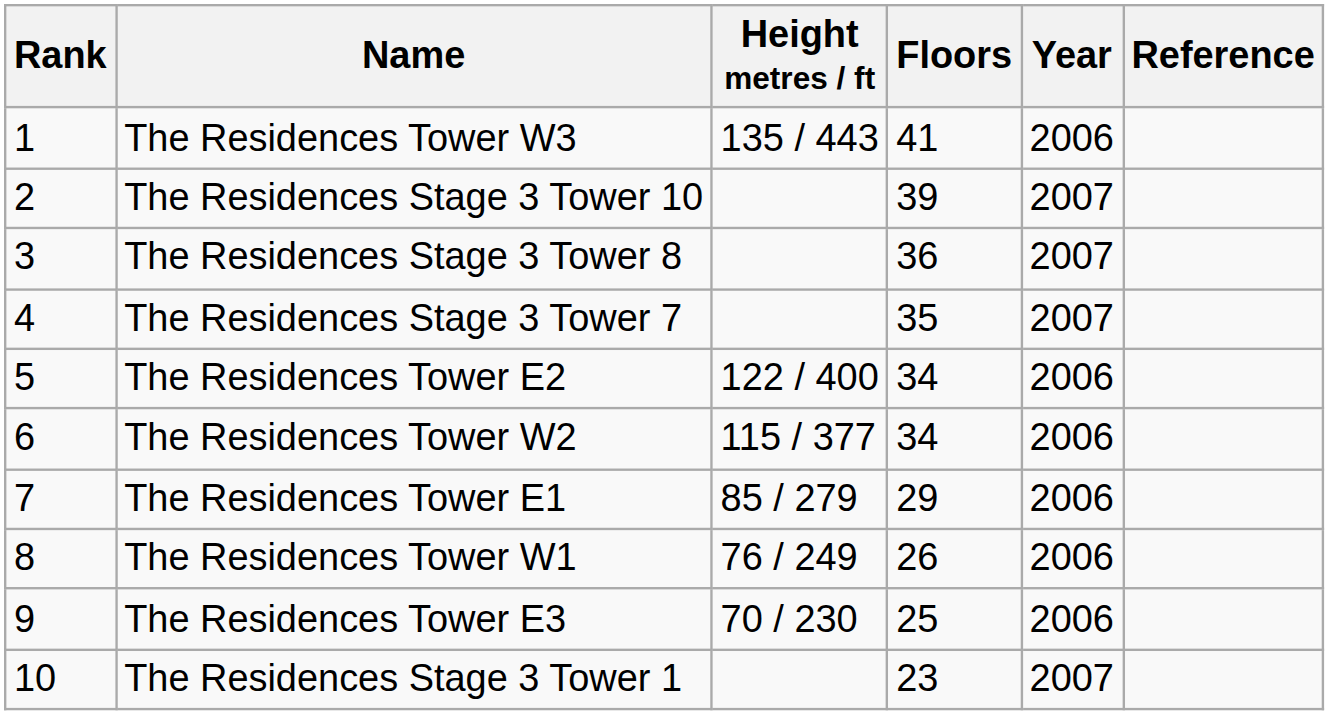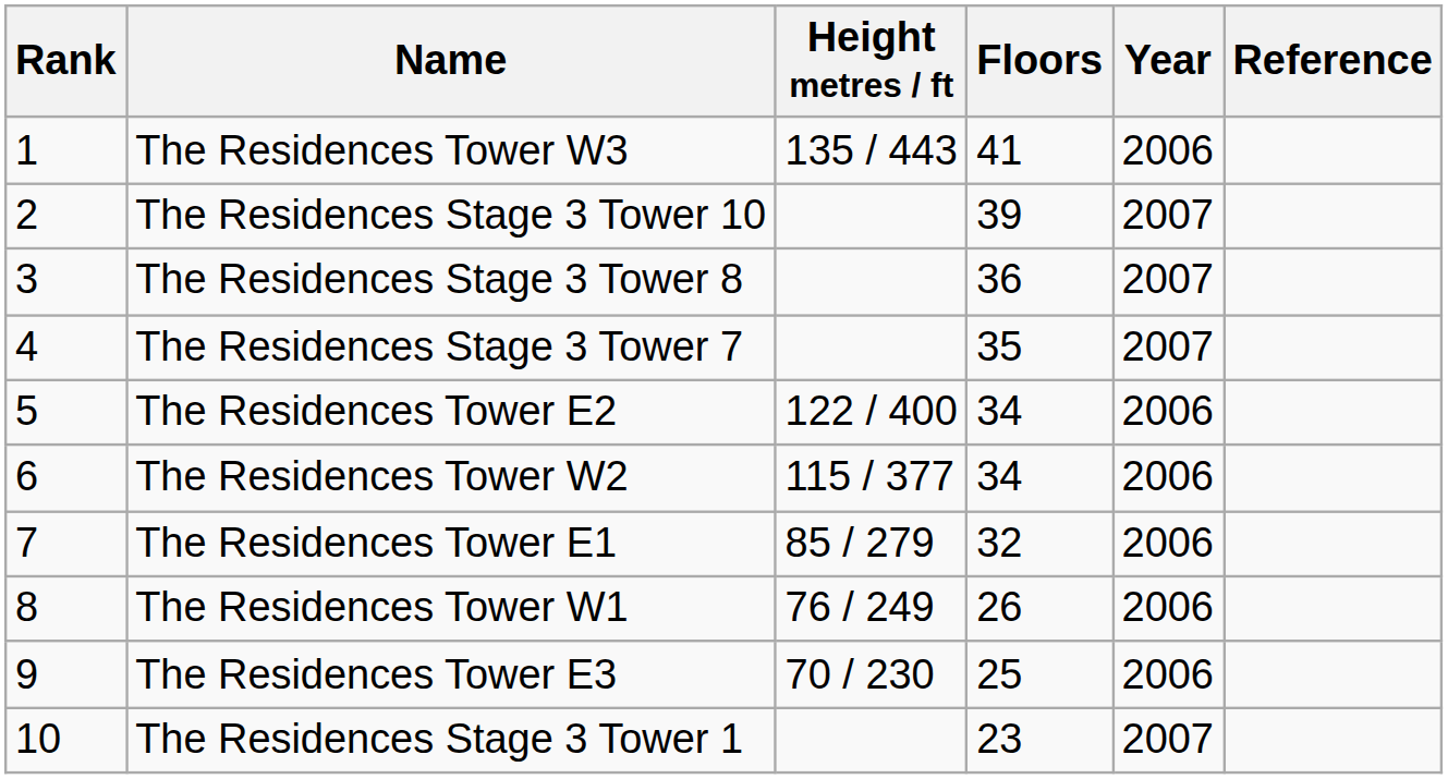 <table class="wikitable sortable">
 <tr>
 <th>Rank</th>
 <th>Name</th>
 <th>Height<br><small>metres / ft</small></th>
 <th>Floors</th>
 <th>Year</th>
 <th>Reference</th>
 </tr>
 <tr>
 <td>1</td>
 <td>The Residences Tower W3</td>
 <td>135 / 443</td>
 <td>41</td>
 <td>2006</td>
 <td></td>
 </tr>
 <tr>
 <td>2</td>
 <td>The Residences Stage 3 Tower 10</td>
 <td></td>
 <td>39</td>
 <td>2007</td>
 <td></td>
 </tr>
 <tr>
 <td>3</td>
 <td>The Residences Stage 3 Tower 8</td>
 <td></td>
 <td>36</td>
 <td>2007</td>
 <td></td>
 </tr>
 <tr>
 <td>4</td>
 <td>The Residences Stage 3 Tower 7</td>
 <td></td>
 <td>35</td>
 <td>2007</td>
 <td></td>
 </tr>
 <tr>
 <td>5</td>
 <td>The Residences Tower E2</td>
 <td>122 / 400</td>
 <td>34</td>
 <td>2006</td>
 <td></td>
 </tr>
 <tr>
 <td>6</td>
 <td>The Residences Tower W2</td>
 <td>115 / 377</td>
 <td>34</td>
 <td>2006</td>
 <td></td>
 </tr>
 <tr>
 <td>7</td>
 <td>The Residences Tower E1</td>
 <td>85 / 279</td>
-<td>29</td>
+<td>32</td>
 <td>2006</td>
 <td></td>
 </tr>
 <tr>
 <td>8</td>
 <td>The Residences Tower W1</td>
 <td>76 / 249</td>
 <td>26</td>
 <td>2006</td>
 <td></td>
 </tr>
 <tr>
 <td>9</td>
 <td>The Residences Tower E3</td>
 <td>70 / 230</td>
 <td>25</td>
 <td>2006</td>
 <td></td>
 </tr>
 <tr>
 <td>10</td>
 <td>The Residences Stage 3 Tower 1</td>
 <td></td>
 <td>23</td>
 <td>2007</td>
 <td></td>
 </tr>
 </table>
